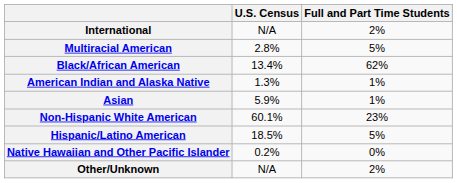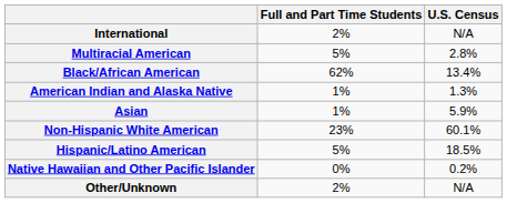 <table style="text-align:center; float:right; font-size:85%; margin-left:2em; margin:10px;"  class="wikitable">
 <tr>
 <th></th>
+<th>Full and Part Time Students</th>
 <th>U.S. Census</th>
-<th>Full and Part Time Students</th>
 </tr>
 <tr>
 <th>International</th>
+<td>2%</td>
 <td>N/A</td>
-<td>2%</td>
 </tr>
 <tr>
 <th><a href='#'>Multiracial American</a></th>
+<td>5%</td>
 <td>2.8%</td>
-<td>5%</td>
 </tr>
 <tr>
 <th><a href='#'>Black/African American</a></th>
+<td>62%</td>
 <td>13.4%</td>
-<td>62%</td>
 </tr>
 <tr>
 <th><a href='#'>American Indian and Alaska Native</a></th>
+<td>1%</td>
 <td>1.3%</td>
-<td>1%</td>
 </tr>
 <tr>
 <th><a href='#'>Asian</a></th>
+<td>1%</td>
 <td>5.9%</td>
-<td>1%</td>
 </tr>
 <tr>
 <th><a href='#'>Non-Hispanic White American</a></th>
+<td>23%</td>
 <td>60.1%</td>
-<td>23%</td>
 </tr>
 <tr>
 <th><a href='#'>Hispanic/Latino American</a></th>
+<td>5%</td>
 <td>18.5%</td>
-<td>5%</td>
 </tr>
 <tr>
 <th><a href='#'>Native Hawaiian and Other Pacific Islander</a></th>
+<td>0%</td>
 <td>0.2%</td>
-<td>0%</td>
 </tr>
 <tr>
 <th>Other/Unknown</th>
+<td>2%</td>
 <td>N/A</td>
-<td>2%</td>
 </tr>
 </table>
